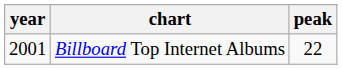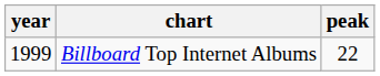 <table class="wikitable" style="text-align:center">
 <tr>
 <th>year</th>
 <th>chart</th>
 <th>peak</th>
 </tr>
 <tr>
-<td>2001</td>
+<td>1999</td>
 <td><em><a href='#'>Billboard</a></em> Top Internet Albums</td>
 <td>22</td>
 </tr>
 </table>
